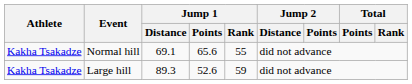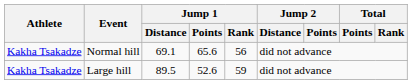 <table class="wikitable" style="font-size:90%">
 <tr>
 <th rowspan="2">Athlete</th>
 <th rowspan="2">Event</th>
 <th colspan="3">Jump 1</th>
 <th colspan="2">Jump 2</th>
 <th colspan="2">Total</th>
 </tr>
 <tr>
 <th>Distance</th>
 <th>Points</th>
 <th>Rank</th>
 <th>Distance</th>
 <th>Points</th>
 <th>Points</th>
 <th>Rank</th>
 </tr>
 <tr>
 <td><a href='#'>Kakha Tsakadze</a></td>
 <td>Normal hill</td>
 <td align="center">69.1</td>
 <td align="center">65.6</td>
-<td align="center">55</td>
+<td align="center">56</td>
 <td colspan="4">did not advance</td>
 </tr>
 <tr>
 <td><a href='#'>Kakha Tsakadze</a></td>
 <td>Large hill</td>
-<td align="center">89.3</td>
+<td align="center">89.5</td>
 <td align="center">52.6</td>
 <td align="center">59</td>
 <td colspan="4">did not advance</td>
 </tr>
 </table>
